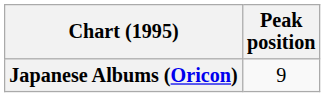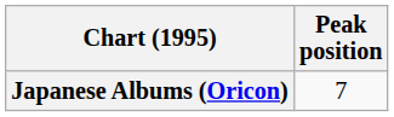 <table class="wikitable sortable plainrowheaders" style="text-align:center;">
 <tr>
 <th align="left">Chart (1995)</th>
 <th align="left">Peak<br>position</th>
 </tr>
 <tr>
 <th scope="row">Japanese Albums (<a href='#'>Oricon</a>)</th>
-<td>9</td>
+<td>7</td>
 </tr>
 </table>
